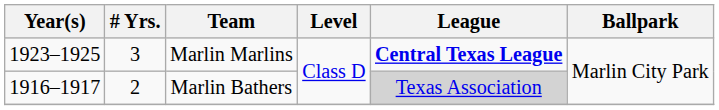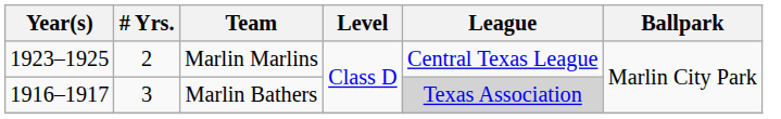 <table class="wikitable" style="text-align:center; font-size: 95%;">
 <tr>
 <th>Year(s)</th>
 <th># Yrs.</th>
 <th>Team</th>
 <th>Level</th>
 <th>League</th>
 <th>Ballpark</th>
 </tr>
 <tr>
 <td>1923–1925</td>
-<td>3</td>
+<td>2</td>
 <td>Marlin Marlins</td>
 <td rowspan=2><a href='#'>Class D</a></td>
-<td><strong><a href='#'>Central Texas League</a></strong></td>
+<td><a href='#'>Central Texas League</a></td>
 <td rowspan=2>Marlin City Park</td>
 </tr>
 <tr>
 <td>1916–1917</td>
-<td>2</td>
+<td>3</td>
 <td>Marlin Bathers</td>
 <td style="background: lightgrey;"><a href='#'>Texas Association</a></td>
 </tr>
 <tr>
 </tr>
 </table>
